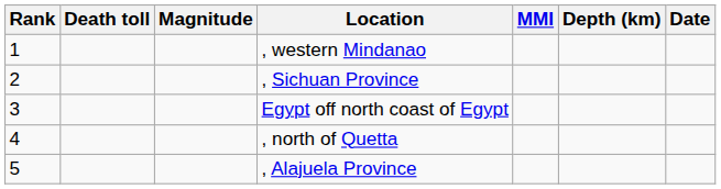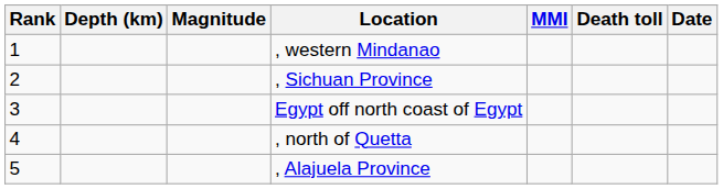 <table class="sortable wikitable" style="font-size:100%;">
 <tr>
 <th>Rank</th>
-<th>Death toll</th>
+<th>Depth (km)</th>
 <th>Magnitude</th>
 <th>Location</th>
 <th><a href='#'>MMI</a></th>
-<th>Depth (km)</th>
+<th>Death toll</th>
 <th>Date</th>
 </tr>
 <tr>
 <td>1</td>
 <td></td>
 <td></td>
 <td>, western <a href='#'>Mindanao</a></td>
 <td></td>
 <td></td>
 <td></td>
 </tr>
 <tr>
 <td>2</td>
 <td></td>
 <td></td>
 <td>, <a href='#'>Sichuan Province</a></td>
 <td></td>
 <td></td>
 <td></td>
 </tr>
 <tr>
 <td>3</td>
 <td></td>
 <td></td>
 <td> <a href='#'>Egypt</a> off north coast of <a href='#'>Egypt</a></td>
 <td></td>
 <td></td>
 <td></td>
 </tr>
 <tr>
 <td>4</td>
 <td></td>
 <td></td>
 <td>, north of <a href='#'>Quetta</a></td>
 <td></td>
 <td></td>
 <td></td>
 </tr>
 <tr>
 <td>5</td>
 <td></td>
 <td></td>
 <td>, <a href='#'>Alajuela Province</a></td>
 <td></td>
 <td></td>
 <td></td>
 </tr>
 </table>
